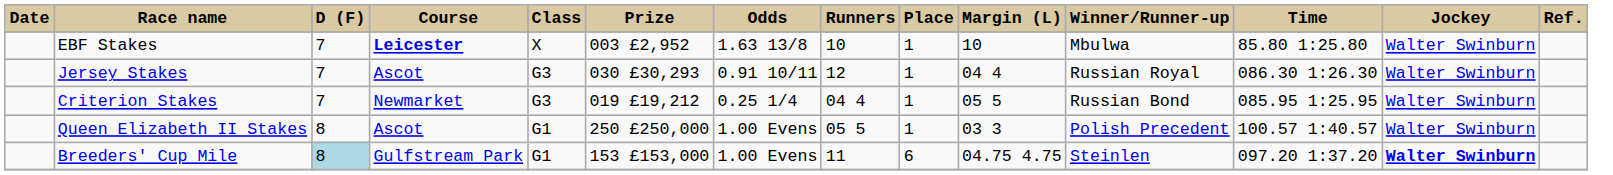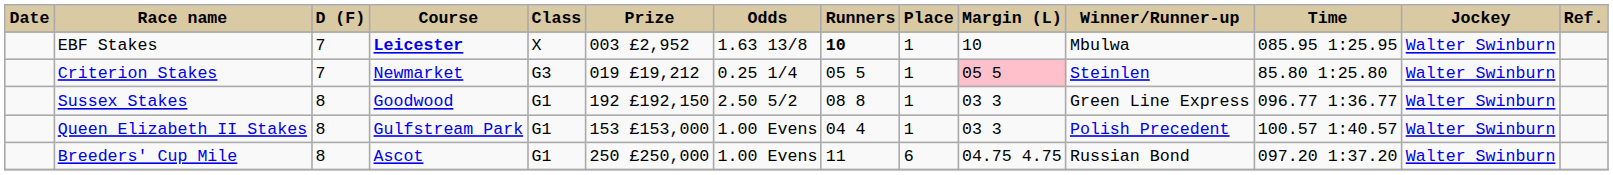 <table class = "wikitable sortable" | border="1" cellpadding="1" style=" text-align:centre; margin-left:1em; float:centre ;border-collapse: collapse; font-size:80%">
 <tr style="background:#dacaa4; text-align:center;">
 <th style="background:#dacaa4;">Date</th>
 <th style="background:#dacaa4;">Race name</th>
 <th style="background:#dacaa4;">D (F)</th>
 <th style="background:#dacaa4;">Course</th>
 <th style="background:#dacaa4;">Class</th>
 <th style="background:#dacaa4;">Prize</th>
 <th style="background:#dacaa4;">Odds</th>
 <th style="background:#dacaa4;">Runners</th>
 <th style="background:#dacaa4;">Place</th>
 <th style="background:#dacaa4;">Margin (L)</th>
 <th style="background:#dacaa4;">Winner/Runner-up</th>
 <th style="background:#dacaa4;">Time</th>
 <th style="background:#dacaa4;">Jockey</th>
 <th style="background:#dacaa4;">Ref.</th>
 </tr>
 <tr>
 <td></td>
 <td>EBF Stakes</td>
 <td>7</td>
 <td><strong><a href='#'>Leicester</a></strong></td>
 <td><span>X</span></td>
 <td><span>003</span> £2,952</td>
 <td><span>1.63</span> 13/8</td>
-<td>10</td>
+<td><strong>10</strong></td>
 <td>1</td>
 <td>10</td>
 <td>Mbulwa</td>
-<td><span>85.80</span> 1:25.80</td>
-<td><a href='#'>Walter Swinburn</a></td>
-<td></td>
-</tr>
-<tr>
-<td></td>
-<td><a href='#'>Jersey Stakes</a></td>
-<td>7</td>
-<td><a href='#'>Ascot</a></td>
-<td>G3</td>
-<td><span>030</span> £30,293</td>
-<td><span>0.91</span> 10/11</td>
-<td>12</td>
-<td>1</td>
-<td><span>04</span> 4</td>
-<td>Russian Royal</td>
-<td><span>086.30</span> 1:26.30</td>
+<td><span>085.95</span> 1:25.95</td>
 <td><a href='#'>Walter Swinburn</a></td>
 <td></td>
 </tr>
 <tr>
 <td></td>
 <td><a href='#'>Criterion Stakes</a></td>
 <td>7</td>
 <td><a href='#'>Newmarket</a></td>
 <td>G3</td>
 <td><span>019</span> £19,212</td>
 <td><span>0.25</span> 1/4</td>
-<td><span>04</span> 4</td>
+<td><span>05</span> 5</td>
 <td>1</td>
-<td><span>05</span> 5</td>
-<td>Russian Bond</td>
-<td><span>085.95</span> 1:25.95</td>
+<td style="background: pink;"><span>05</span> 5</td>
+<td><a href='#'>Steinlen</a></td>
+<td><span>85.80</span> 1:25.80</td>
+<td><a href='#'>Walter Swinburn</a></td>
+<td></td>
+</tr>
+<tr>
+<td></td>
+<td><a href='#'>Sussex Stakes</a></td>
+<td>8</td>
+<td><a href='#'>Goodwood</a></td>
+<td>G1</td>
+<td><span>192</span> £192,150</td>
+<td><span>2.50</span> 5/2</td>
+<td><span>08</span> 8</td>
+<td>1</td>
+<td><span>03</span> 3</td>
+<td>Green Line Express</td>
+<td><span>096.77</span> 1:36.77</td>
 <td><a href='#'>Walter Swinburn</a></td>
 <td></td>
 </tr>
 <tr>
 <td></td>
 <td><a href='#'>Queen Elizabeth II Stakes</a></td>
 <td>8</td>
-<td><a href='#'>Ascot</a></td>
+<td><a href='#'>Gulfstream Park</a></td>
 <td>G1</td>
-<td><span>250</span> £250,000</td>
+<td><span>153</span> £153,000</td>
 <td><span>1.00</span> Evens</td>
-<td><span>05</span> 5</td>
+<td><span>04</span> 4</td>
 <td>1</td>
 <td><span>03</span> 3</td>
 <td><a href='#'>Polish Precedent</a></td>
 <td><span>100.57</span> 1:40.57</td>
 <td><a href='#'>Walter Swinburn</a></td>
 <td></td>
 </tr>
 <tr>
 <td></td>
 <td><a href='#'>Breeders' Cup Mile</a></td>
-<td style="background: lightblue;">8</td>
-<td><a href='#'>Gulfstream Park</a></td>
+<td>8</td>
+<td><a href='#'>Ascot</a></td>
 <td>G1</td>
-<td><span>153</span> £153,000</td>
+<td><span>250</span> £250,000</td>
 <td><span>1.00</span> Evens</td>
 <td>11</td>
 <td>6</td>
 <td><span>04.75</span> 4.75</td>
-<td><a href='#'>Steinlen</a></td>
+<td>Russian Bond</td>
 <td><span>097.20</span> 1:37.20</td>
-<td><strong><a href='#'>Walter Swinburn</a></strong></td>
+<td><a href='#'>Walter Swinburn</a></td>
 <td></td>
 </tr>
 <tr>
 </tr>
 </table>
